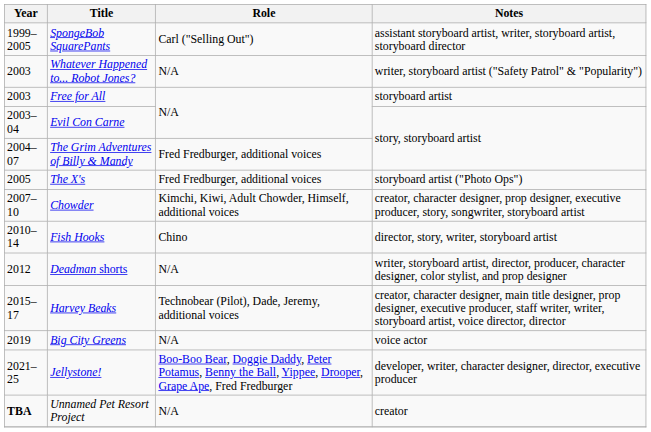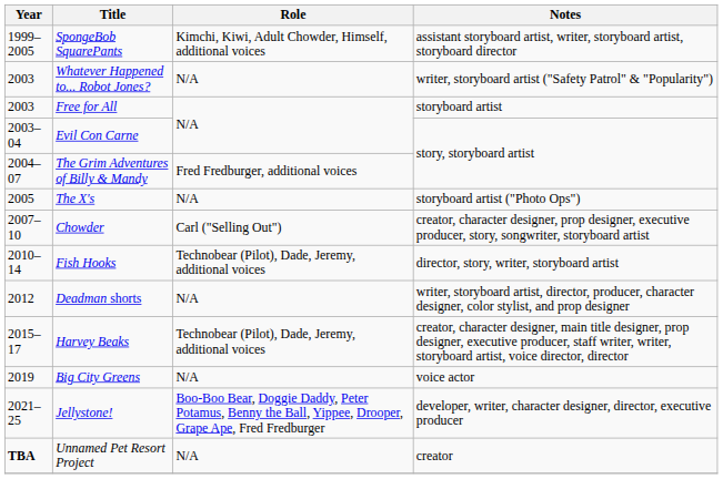 <table class="wikitable sortable">
 <tr>
 <th>Year</th>
 <th>Title</th>
 <th>Role</th>
 <th>Notes</th>
 </tr>
 <tr>
 <td>1999–2005</td>
 <td><em><a href='#'>SpongeBob SquarePants</a></em></td>
-<td>Carl ("Selling Out")</td>
+<td>Kimchi, Kiwi, Adult Chowder, Himself, additional voices</td>
 <td>assistant storyboard artist, writer, storyboard artist, storyboard director</td>
 </tr>
 <tr>
 <td>2003</td>
 <td><em><a href='#'>Whatever Happened to... Robot Jones?</a></em></td>
 <td>N/A</td>
 <td>writer, storyboard artist ("Safety Patrol" & "Popularity")</td>
 </tr>
 <tr>
 <td>2003</td>
 <td><em><a href='#'>Free for All</a></em></td>
 <td rowspan="2">N/A</td>
 <td>storyboard artist</td>
 </tr>
 <tr>
 <td>2003–04</td>
 <td><em><a href='#'>Evil Con Carne</a></em></td>
 <td rowspan="2">story, storyboard artist</td>
 </tr>
 <tr>
 <td>2004–07</td>
 <td><em><a href='#'>The Grim Adventures of Billy & Mandy</a></em></td>
 <td>Fred Fredburger, additional voices</td>
 </tr>
 <tr>
 <td>2005</td>
 <td><em><a href='#'>The X's</a></em></td>
-<td>Fred Fredburger, additional voices</td>
+<td>N/A</td>
 <td>storyboard artist ("Photo Ops")</td>
 </tr>
 <tr>
 <td>2007–10</td>
 <td><em><a href='#'>Chowder</a></em></td>
-<td>Kimchi, Kiwi, Adult Chowder, Himself, additional voices</td>
+<td>Carl ("Selling Out")</td>
 <td>creator, character designer, prop designer, executive producer, story, songwriter, storyboard artist</td>
 </tr>
 <tr>
 <td>2010–14</td>
 <td><em><a href='#'>Fish Hooks</a></em></td>
-<td>Chino</td>
+<td>Technobear (Pilot), Dade, Jeremy, additional voices</td>
 <td>director, story, writer, storyboard artist</td>
 </tr>
 <tr>
 <td>2012</td>
 <td><a href='#'><em>Deadman</em> shorts</a></td>
 <td>N/A</td>
 <td>writer, storyboard artist, director, producer, character designer, color stylist, and prop designer</td>
 </tr>
 <tr>
 <td>2015–17</td>
 <td><em><a href='#'>Harvey Beaks</a></em></td>
 <td>Technobear (Pilot), Dade, Jeremy, additional voices</td>
 <td>creator, character designer, main title designer, prop designer, executive producer, staff writer, writer, storyboard artist, voice director, director</td>
 </tr>
 <tr>
 <td>2019</td>
 <td><em><a href='#'>Big City Greens</a></em></td>
 <td>N/A</td>
 <td>voice actor</td>
 </tr>
 <tr>
 <td>2021–25</td>
 <td><em><a href='#'>Jellystone!</a></em></td>
 <td><a href='#'>Boo-Boo Bear</a>, <a href='#'>Doggie Daddy</a>, <a href='#'>Peter Potamus</a>, <a href='#'>Benny the Ball</a>, <a href='#'>Yippee</a>, <a href='#'>Drooper</a>, <a href='#'>Grape Ape</a>, Fred Fredburger</td>
 <td>developer, writer, character designer, director, executive producer</td>
 </tr>
 <tr>
 <td><strong>TBA</strong></td>
 <td><em>Unnamed Pet Resort Project</em></td>
 <td>N/A</td>
 <td>creator</td>
 </tr>
 <tr>
 </tr>
 </table>
